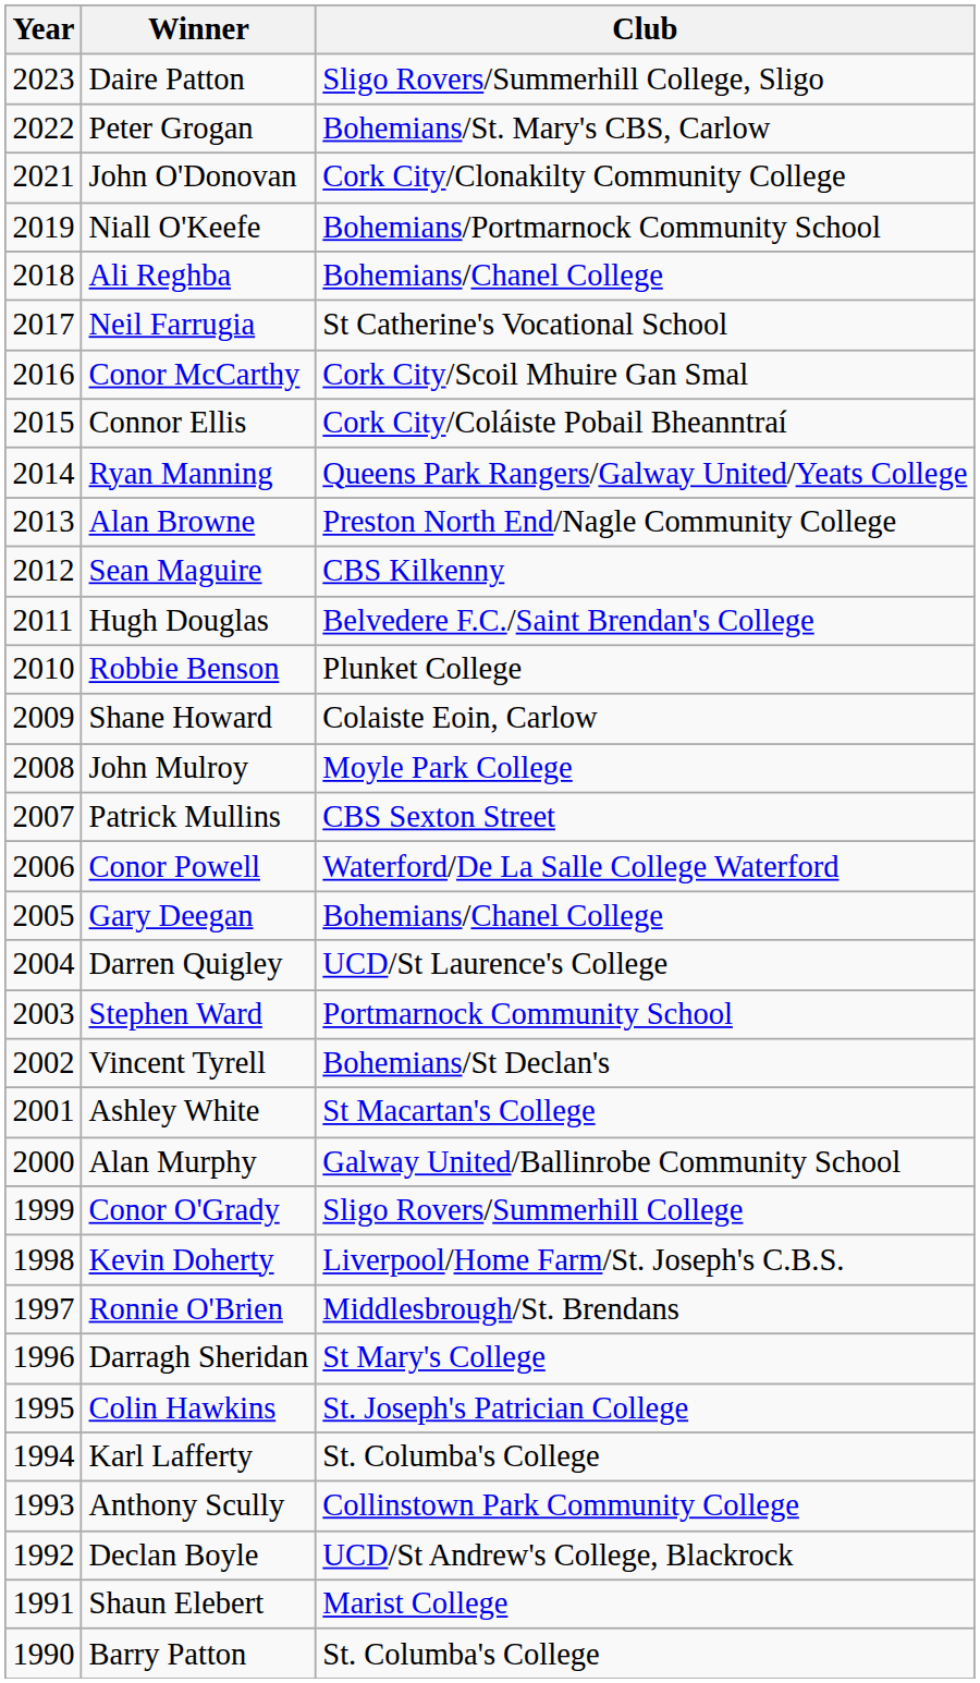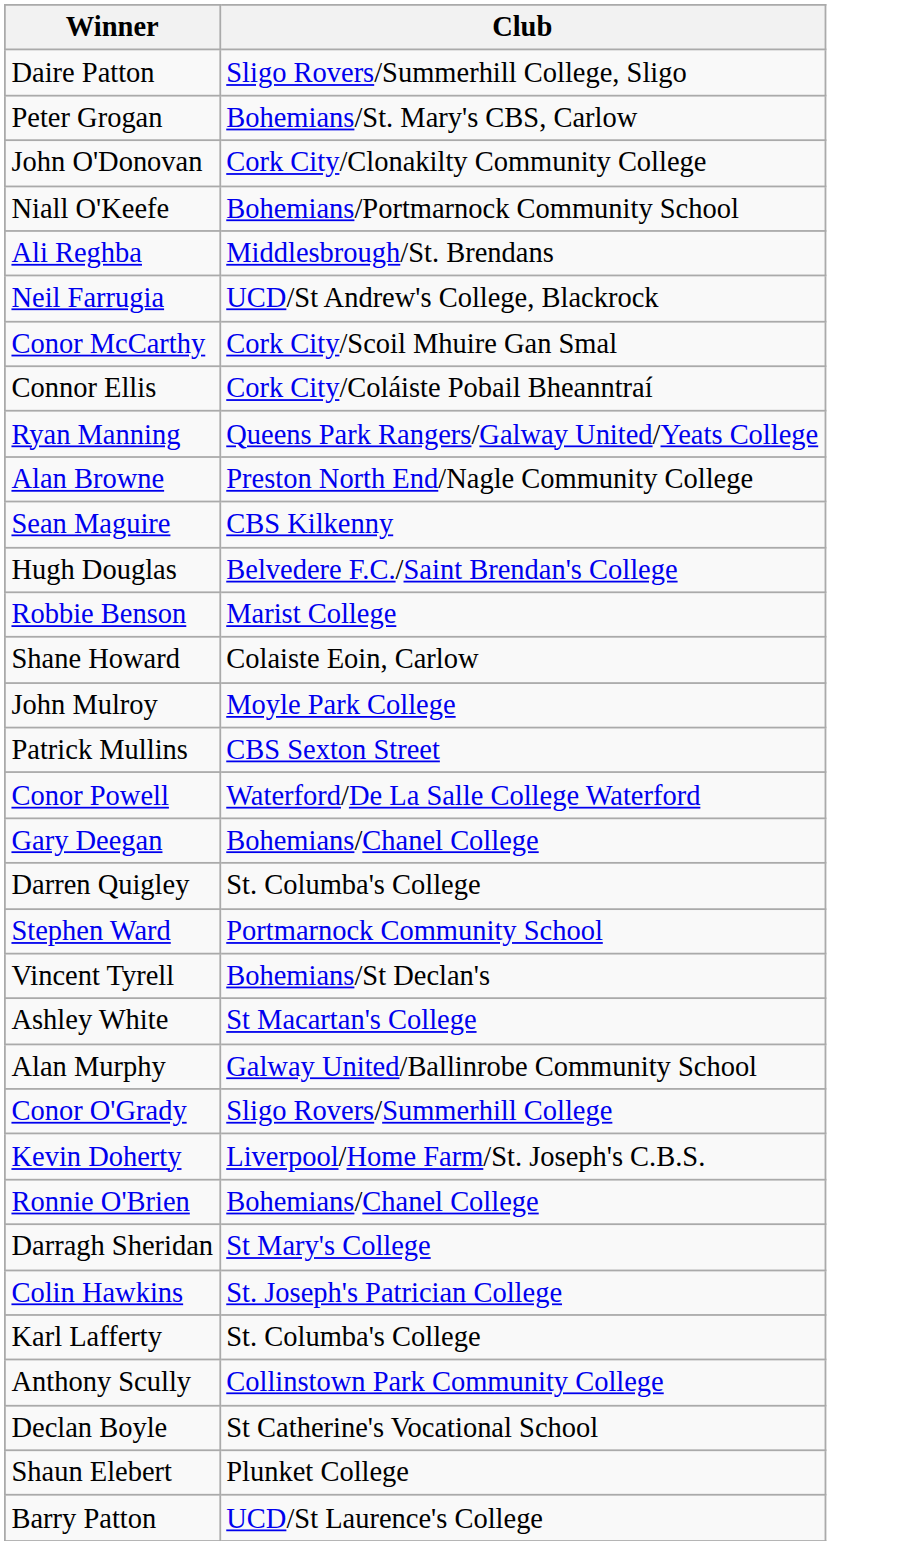 <table class="wikitable">
 <tr>
-<th>Year</th>
 <th>Winner</th>
 <th>Club</th>
 </tr>
 <tr>
-<td>2023</td>
 <td>Daire Patton</td>
 <td><a href='#'>Sligo Rovers</a>/Summerhill College, Sligo</td>
 </tr>
 <tr>
-<td>2022</td>
 <td>Peter Grogan</td>
 <td><a href='#'>Bohemians</a>/St. Mary's CBS, Carlow</td>
 </tr>
 <tr>
-<td>2021</td>
 <td>John O'Donovan</td>
 <td><a href='#'>Cork City</a>/Clonakilty Community College</td>
 </tr>
 <tr>
-<td>2019</td>
 <td>Niall O'Keefe</td>
 <td><a href='#'>Bohemians</a>/Portmarnock Community School</td>
 </tr>
 <tr>
-<td>2018</td>
 <td><a href='#'>Ali Reghba</a></td>
-<td><a href='#'>Bohemians</a>/<a href='#'>Chanel College</a></td>
+<td><a href='#'>Middlesbrough</a>/St. Brendans</td>
 </tr>
 <tr>
-<td>2017</td>
 <td><a href='#'>Neil Farrugia</a></td>
-<td>St Catherine's Vocational School</td>
+<td><a href='#'>UCD</a>/St Andrew's College, Blackrock</td>
 </tr>
 <tr>
-<td>2016</td>
 <td><a href='#'>Conor McCarthy</a></td>
 <td><a href='#'>Cork City</a>/Scoil Mhuire Gan Smal</td>
 </tr>
 <tr>
-<td>2015</td>
 <td>Connor Ellis</td>
 <td><a href='#'>Cork City</a>/Coláiste Pobail Bheanntraí</td>
 </tr>
 <tr>
-<td>2014</td>
 <td><a href='#'>Ryan Manning</a></td>
 <td><a href='#'>Queens Park Rangers</a>/<a href='#'>Galway United</a>/<a href='#'>Yeats College</a></td>
 </tr>
 <tr>
-<td>2013</td>
 <td><a href='#'>Alan Browne</a></td>
 <td><a href='#'>Preston North End</a>/Nagle Community College</td>
 </tr>
 <tr>
-<td>2012</td>
 <td><a href='#'>Sean Maguire</a></td>
 <td><a href='#'>CBS Kilkenny</a></td>
 </tr>
 <tr>
-<td>2011</td>
 <td>Hugh Douglas</td>
 <td><a href='#'>Belvedere F.C.</a>/<a href='#'>Saint Brendan's College</a></td>
 </tr>
 <tr>
-<td>2010</td>
 <td><a href='#'>Robbie Benson</a></td>
-<td>Plunket College</td>
+<td><a href='#'>Marist College</a></td>
 </tr>
 <tr>
-<td>2009</td>
 <td>Shane Howard</td>
 <td>Colaiste Eoin, Carlow</td>
 </tr>
 <tr>
-<td>2008</td>
 <td>John Mulroy</td>
 <td><a href='#'>Moyle Park College</a></td>
 </tr>
 <tr>
-<td>2007</td>
 <td>Patrick Mullins</td>
 <td><a href='#'>CBS Sexton Street</a></td>
 </tr>
 <tr>
-<td>2006</td>
 <td><a href='#'>Conor Powell</a></td>
 <td><a href='#'>Waterford</a>/<a href='#'>De La Salle College Waterford</a></td>
 </tr>
 <tr>
-<td>2005</td>
 <td><a href='#'>Gary Deegan</a></td>
 <td><a href='#'>Bohemians</a>/<a href='#'>Chanel College</a></td>
 </tr>
 <tr>
-<td>2004</td>
 <td>Darren Quigley</td>
-<td><a href='#'>UCD</a>/St Laurence's College</td>
+<td>St. Columba's College</td>
 </tr>
 <tr>
-<td>2003</td>
 <td><a href='#'>Stephen Ward</a></td>
 <td><a href='#'>Portmarnock Community School</a></td>
 </tr>
 <tr>
-<td>2002</td>
 <td>Vincent Tyrell</td>
 <td><a href='#'>Bohemians</a>/St Declan's</td>
 </tr>
 <tr>
-<td>2001</td>
 <td>Ashley White</td>
 <td><a href='#'>St Macartan's College</a></td>
 </tr>
 <tr>
-<td>2000</td>
 <td>Alan Murphy</td>
 <td><a href='#'>Galway United</a>/Ballinrobe Community School</td>
 </tr>
 <tr>
-<td>1999</td>
 <td><a href='#'>Conor O'Grady</a></td>
 <td><a href='#'>Sligo Rovers</a>/<a href='#'>Summerhill College</a></td>
 </tr>
 <tr>
-<td>1998</td>
 <td><a href='#'>Kevin Doherty</a></td>
 <td><a href='#'>Liverpool</a>/<a href='#'>Home Farm</a>/St. Joseph's C.B.S.</td>
 </tr>
 <tr>
-<td>1997</td>
 <td><a href='#'>Ronnie O'Brien</a></td>
-<td><a href='#'>Middlesbrough</a>/St. Brendans</td>
+<td><a href='#'>Bohemians</a>/<a href='#'>Chanel College</a></td>
 </tr>
 <tr>
-<td>1996</td>
 <td>Darragh Sheridan</td>
 <td><a href='#'>St Mary's College</a></td>
 </tr>
 <tr>
-<td>1995</td>
 <td><a href='#'>Colin Hawkins</a></td>
 <td><a href='#'>St. Joseph's Patrician College</a></td>
 </tr>
 <tr>
-<td>1994</td>
 <td>Karl Lafferty</td>
 <td>St. Columba's College</td>
 </tr>
 <tr>
-<td>1993</td>
 <td>Anthony Scully</td>
 <td><a href='#'>Collinstown Park Community College</a></td>
 </tr>
 <tr>
-<td>1992</td>
 <td>Declan Boyle</td>
-<td><a href='#'>UCD</a>/St Andrew's College, Blackrock</td>
+<td>St Catherine's Vocational School</td>
 </tr>
 <tr>
-<td>1991</td>
 <td>Shaun Elebert</td>
-<td><a href='#'>Marist College</a></td>
+<td>Plunket College</td>
 </tr>
 <tr>
-<td>1990</td>
 <td>Barry Patton</td>
-<td>St. Columba's College</td>
+<td><a href='#'>UCD</a>/St Laurence's College</td>
 </tr>
 </table>
